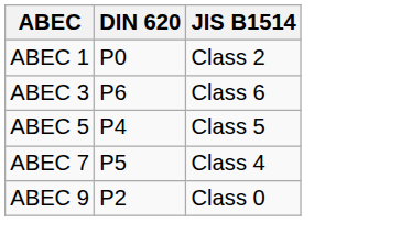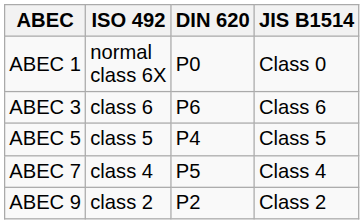 <table class="wikitable">
 <tr>
 <th>ABEC</th>
+<th>ISO 492</th>
 <th>DIN 620</th>
 <th>JIS B1514</th>
 </tr>
 <tr>
 <td>ABEC 1</td>
+<td>normal<br>class 6X</td>
 <td>P0</td>
-<td>Class 2</td>
+<td>Class 0</td>
 </tr>
 <tr>
 <td>ABEC 3</td>
+<td>class 6</td>
 <td>P6</td>
 <td>Class 6</td>
 </tr>
 <tr>
 <td>ABEC 5</td>
+<td>class 5</td>
 <td>P4</td>
 <td>Class 5</td>
 </tr>
 <tr>
 <td>ABEC 7</td>
+<td>class 4</td>
 <td>P5</td>
 <td>Class 4</td>
 </tr>
 <tr>
 <td>ABEC 9</td>
+<td>class 2</td>
 <td>P2</td>
-<td>Class 0</td>
+<td>Class 2</td>
 </tr>
 </table>
